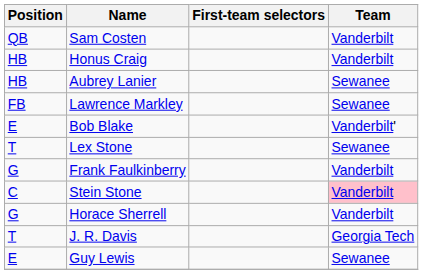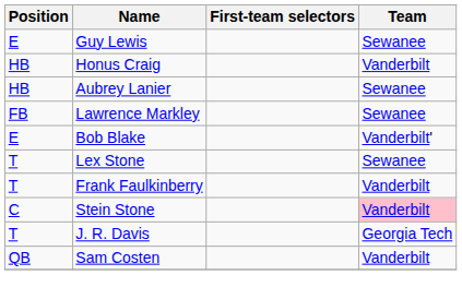 <table class="wikitable" style="font-size: 90%">
 <tr>
 <th>Position</th>
 <th>Name</th>
 <th>First-team selectors</th>
 <th>Team</th>
 </tr>
 <tr>
-<td><a href='#'>QB</a></td>
-<td><a href='#'>Sam Costen</a></td>
+<td><a href='#'>E</a></td>
+<td><a href='#'>Guy Lewis</a></td>
 <td></td>
-<td><a href='#'>Vanderbilt</a></td>
+<td><a href='#'>Sewanee</a></td>
 </tr>
 <tr>
 <td><a href='#'>HB</a></td>
 <td><a href='#'>Honus Craig</a></td>
 <td></td>
 <td><a href='#'>Vanderbilt</a></td>
 </tr>
 <tr>
 <td><a href='#'>HB</a></td>
 <td><a href='#'>Aubrey Lanier</a></td>
 <td></td>
 <td><a href='#'>Sewanee</a></td>
 </tr>
 <tr>
 <td><a href='#'>FB</a></td>
 <td><a href='#'>Lawrence Markley</a></td>
 <td></td>
 <td><a href='#'>Sewanee</a></td>
 </tr>
 <tr>
 <td><a href='#'>E</a></td>
 <td><a href='#'>Bob Blake</a></td>
 <td></td>
 <td><a href='#'>Vanderbilt</a>'</td>
 </tr>
 <tr>
 <td><a href='#'>T</a></td>
 <td><a href='#'>Lex Stone</a></td>
 <td></td>
 <td><a href='#'>Sewanee</a></td>
 </tr>
 <tr>
-<td><a href='#'>G</a></td>
+<td><a href='#'>T</a></td>
 <td><a href='#'>Frank Faulkinberry</a></td>
 <td></td>
 <td><a href='#'>Vanderbilt</a></td>
 </tr>
 <tr>
 <td><a href='#'>C</a></td>
 <td><a href='#'>Stein Stone</a></td>
 <td></td>
 <td style="background: pink;"><a href='#'>Vanderbilt</a></td>
 </tr>
 <tr>
-<td><a href='#'>G</a></td>
-<td><a href='#'>Horace Sherrell</a></td>
-<td></td>
-<td><a href='#'>Vanderbilt</a></td>
-</tr>
-<tr>
 <td><a href='#'>T</a></td>
 <td><a href='#'>J. R. Davis</a></td>
 <td></td>
 <td><a href='#'>Georgia Tech</a></td>
 </tr>
 <tr>
-<td><a href='#'>E</a></td>
-<td><a href='#'>Guy Lewis</a></td>
+<td><a href='#'>QB</a></td>
+<td><a href='#'>Sam Costen</a></td>
 <td></td>
-<td><a href='#'>Sewanee</a></td>
+<td><a href='#'>Vanderbilt</a></td>
 </tr>
 <tr>
 </tr>
 </table>
